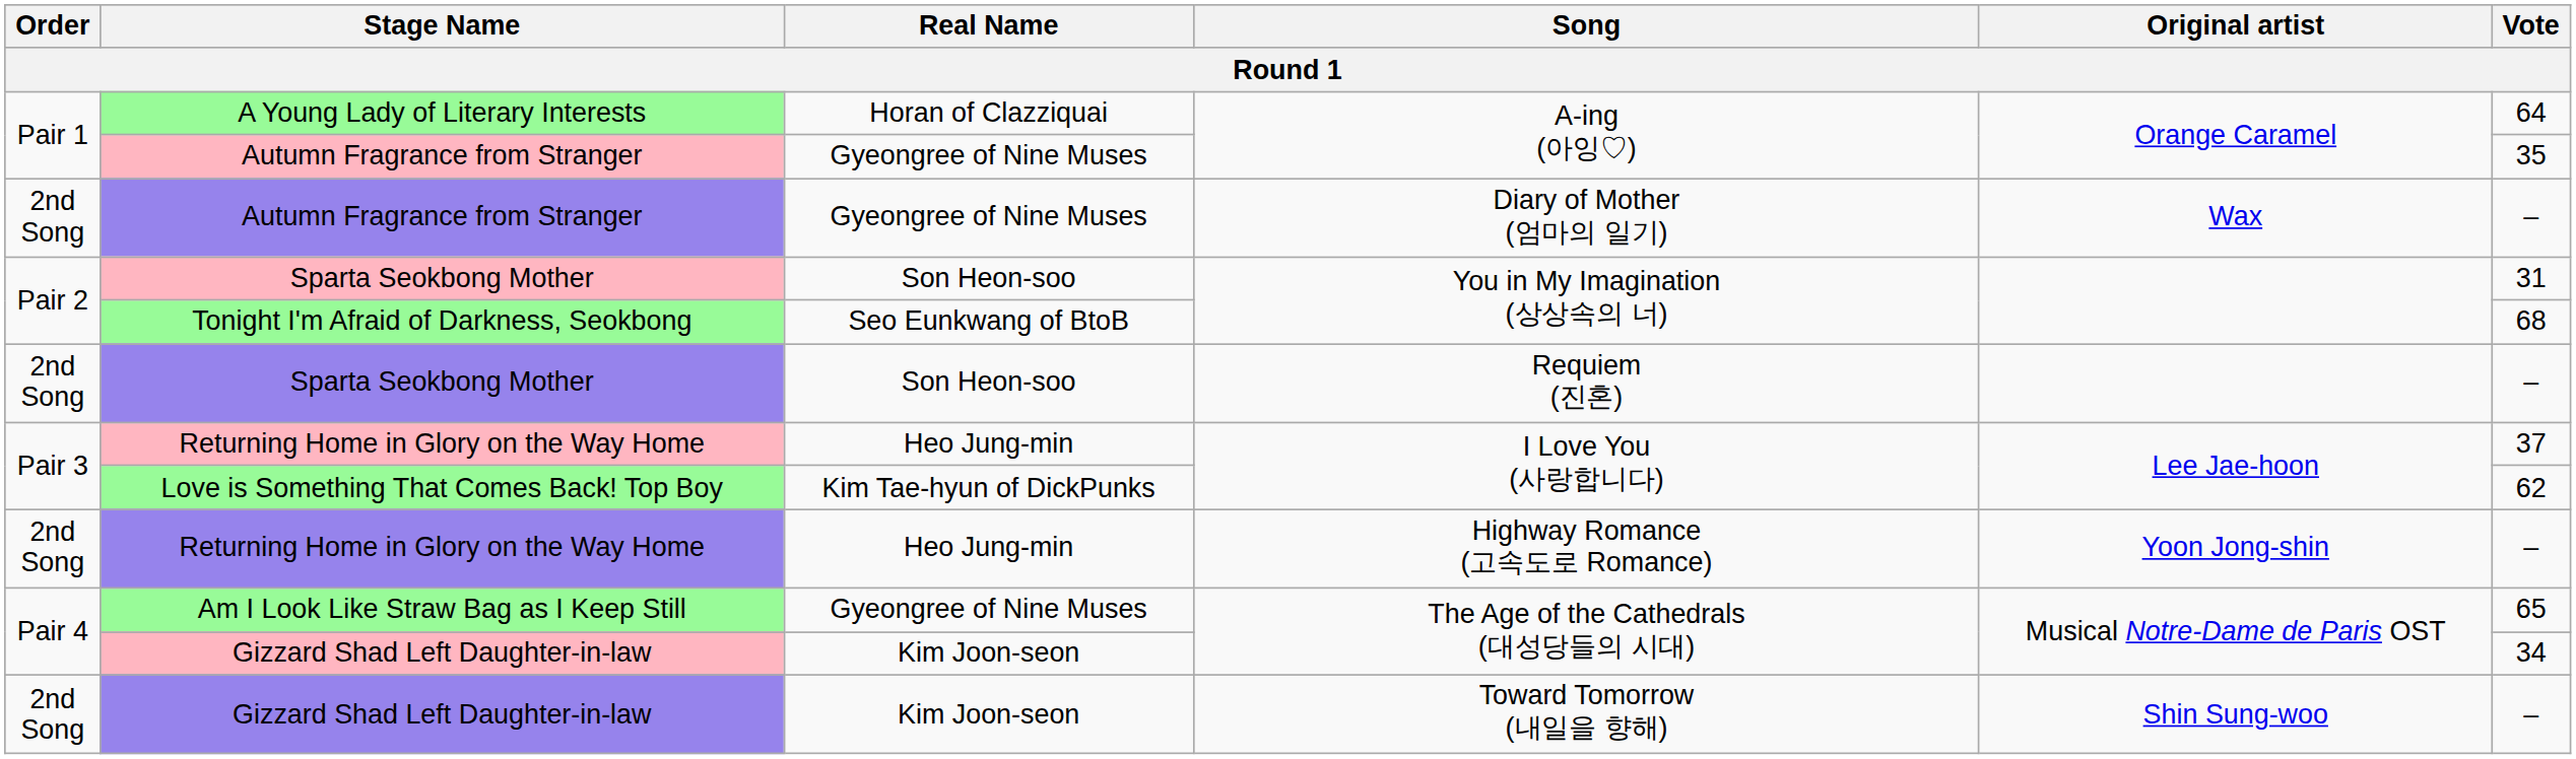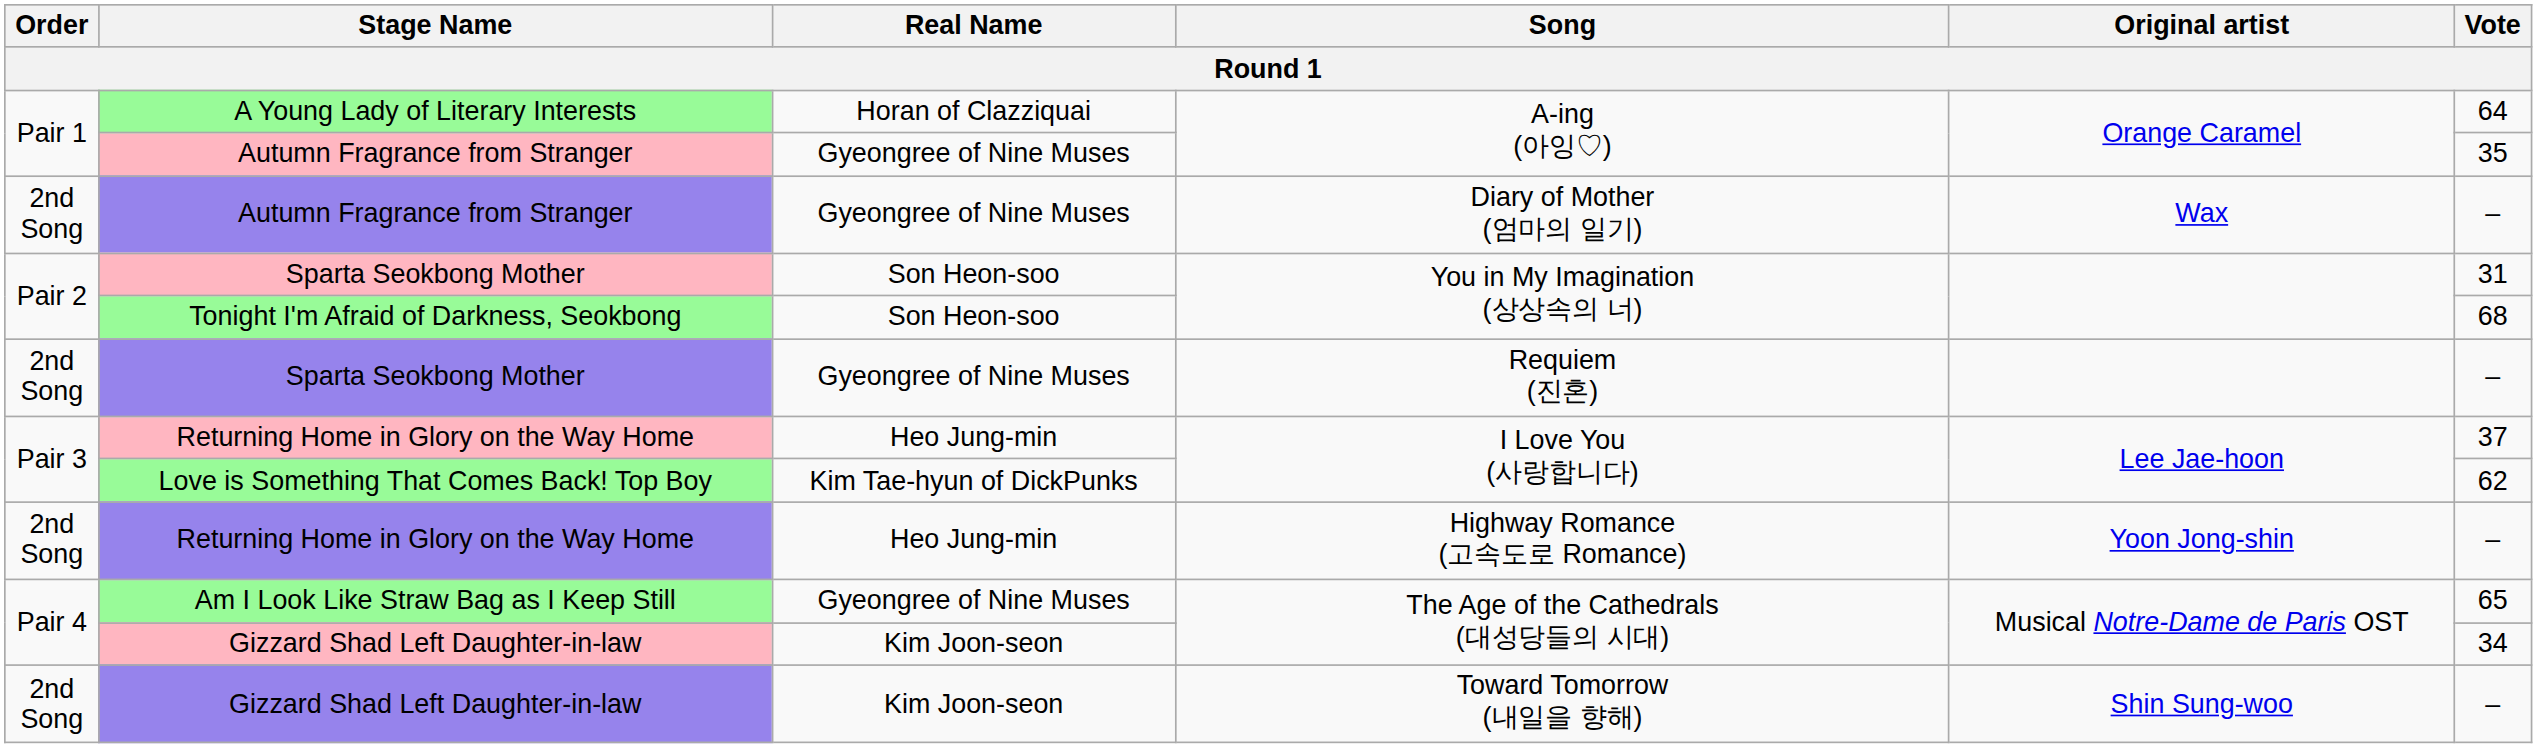 <table class="wikitable" style="text-align:center; width:95%;">
 <tr>
 <th style="width:1%;">Order</th>
 <th style="width:20%;">Stage Name</th>
 <th style="width:12%;">Real Name</th>
 <th style="width:23%;">Song</th>
 <th style="width:15%;">Original artist</th>
 <th style="width:1%;">Vote</th>
 </tr>
 <tr>
 <th colspan=6>Round 1</th>
 </tr>
 <tr>
 <td rowspan=2>Pair 1</td>
 <td bgcolor="palegreen">A Young Lady of Literary Interests</td>
 <td>Horan of Clazziquai</td>
 <td rowspan=2>A-ing<br>(아잉♡)</td>
 <td rowspan=2><a href='#'>Orange Caramel</a></td>
 <td>64</td>
 </tr>
 <tr>
 <td bgcolor="lightpink">Autumn Fragrance from Stranger</td>
 <td>Gyeongree of Nine Muses</td>
 <td>35</td>
 </tr>
 <tr>
 <td>2nd Song</td>
 <td bgcolor="#9683EC">Autumn Fragrance from Stranger</td>
 <td>Gyeongree of Nine Muses</td>
 <td>Diary of Mother<br>(엄마의 일기)</td>
 <td><a href='#'>Wax</a></td>
 <td>–</td>
 </tr>
 <tr>
 <td rowspan=2>Pair 2</td>
 <td bgcolor="lightpink">Sparta Seokbong Mother</td>
 <td>Son Heon-soo</td>
 <td rowspan=2>You in My Imagination<br>(상상속의 너)</td>
 <td rowspan=2></td>
 <td>31</td>
 </tr>
 <tr>
 <td bgcolor="palegreen">Tonight I'm Afraid of Darkness, Seokbong</td>
-<td>Seo Eunkwang of BtoB</td>
+<td>Son Heon-soo</td>
 <td>68</td>
 </tr>
 <tr>
 <td>2nd Song</td>
 <td bgcolor="#9683EC">Sparta Seokbong Mother</td>
-<td>Son Heon-soo</td>
+<td>Gyeongree of Nine Muses</td>
 <td>Requiem<br>(진혼)</td>
 <td></td>
 <td>–</td>
 </tr>
 <tr>
 <td rowspan=2>Pair 3</td>
 <td bgcolor="lightpink">Returning Home in Glory on the Way Home</td>
 <td>Heo Jung-min</td>
 <td rowspan=2>I Love You<br>(사랑합니다)</td>
 <td rowspan=2><a href='#'>Lee Jae-hoon</a></td>
 <td>37</td>
 </tr>
 <tr>
 <td bgcolor="palegreen">Love is Something That Comes Back! Top Boy</td>
 <td>Kim Tae-hyun of DickPunks</td>
 <td>62</td>
 </tr>
 <tr>
 <td>2nd Song</td>
 <td bgcolor="#9683EC">Returning Home in Glory on the Way Home</td>
 <td>Heo Jung-min</td>
 <td>Highway Romance<br>(고속도로 Romance)</td>
 <td><a href='#'>Yoon Jong-shin</a></td>
 <td>–</td>
 </tr>
 <tr>
 <td rowspan=2>Pair 4</td>
 <td bgcolor="palegreen">Am I Look Like Straw Bag as I Keep Still</td>
 <td>Gyeongree of Nine Muses</td>
 <td rowspan=2>The Age of the Cathedrals<br>(대성당들의 시대)</td>
 <td rowspan=2>Musical <em><a href='#'>Notre-Dame de Paris</a></em> OST</td>
 <td>65</td>
 </tr>
 <tr>
 <td bgcolor="lightpink">Gizzard Shad Left Daughter-in-law</td>
 <td>Kim Joon-seon</td>
 <td>34</td>
 </tr>
 <tr>
 <td>2nd Song</td>
 <td bgcolor="#9683EC">Gizzard Shad Left Daughter-in-law</td>
 <td>Kim Joon-seon</td>
 <td>Toward Tomorrow<br>(내일을 향해)</td>
 <td><a href='#'>Shin Sung-woo</a></td>
 <td>–</td>
 </tr>
 </table>
